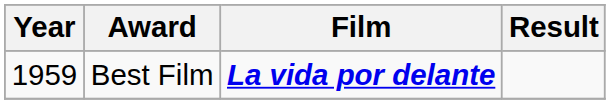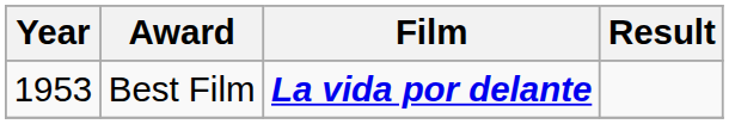 <table class="wikitable sortable">
 <tr>
 <th>Year</th>
 <th>Award</th>
 <th>Film</th>
 <th>Result</th>
 </tr>
 <tr>
-<td>1959</td>
+<td>1953</td>
 <td>Best Film</td>
 <td><strong><em><a href='#'>La vida por delante</a></em></strong></td>
 <td></td>
 </tr>
 <tr>
 </tr>
 </table>
